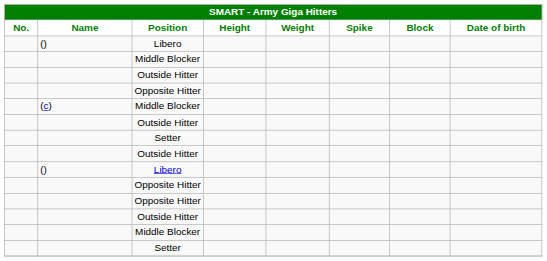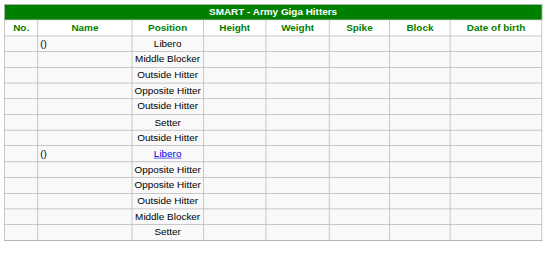 <table class="wikitable collapsible autocollapse"  style="text-align:center;">
 <tr>
 <th colspan="8" style= "background:green; color: White; text-align: center"><strong>SMART - Army Giga Hitters</strong></th>
 </tr>
 <tr>
 <th style="width:4em;background:white; color:green;">No.</th>
 <th style="width:14em;background:white; color:green;">Name</th>
 <th style="width:9em;background:white; color:green;">Position</th>
 <th style="width:8em;background:white; color:green;">Height</th>
 <th style="width:8em;background:white; color:green;">Weight</th>
 <th style="width:8em;background:white; color:green;">Spike</th>
 <th style="width:8em;background:white; color:green;">Block</th>
 <th style="width:14em;background:white; color:green;">Date of birth</th>
 </tr>
 <tr>
 <td></td>
 <td align=left>  ()</td>
 <td>Libero</td>
 <td></td>
 <td></td>
 <td></td>
 <td></td>
 <td align=right></td>
 </tr>
 <tr>
 <td></td>
 <td align=left> </td>
 <td>Middle Blocker</td>
 <td></td>
 <td></td>
 <td></td>
 <td></td>
 <td align=right></td>
 </tr>
 <tr>
 <td></td>
 <td align=left> </td>
 <td>Outside Hitter</td>
 <td></td>
 <td></td>
 <td></td>
 <td></td>
 <td align=right></td>
 </tr>
 <tr>
 <td></td>
 <td align=left> </td>
 <td>Opposite Hitter</td>
-<td></td>
-<td></td>
-<td></td>
-<td></td>
-<td align=right></td>
-</tr>
-<tr>
-<td></td>
-<td align=left>  (<a href='#'>c</a>)</td>
-<td>Middle Blocker</td>
 <td></td>
 <td></td>
 <td></td>
 <td></td>
 <td align=right></td>
 </tr>
 <tr>
 <td></td>
 <td align=left> </td>
 <td>Outside Hitter</td>
 <td></td>
 <td></td>
 <td></td>
 <td></td>
 <td align=right></td>
 </tr>
 <tr>
 <td></td>
 <td align=left> </td>
 <td>Setter</td>
 <td></td>
 <td></td>
 <td></td>
 <td></td>
 <td align=right></td>
 </tr>
 <tr>
 <td></td>
 <td align=left> </td>
 <td>Outside Hitter</td>
 <td></td>
 <td></td>
 <td></td>
 <td></td>
 <td align=right></td>
 </tr>
 <tr>
 <td></td>
 <td align=left>  ()</td>
 <td><a href='#'>Libero</a></td>
 <td></td>
 <td></td>
 <td></td>
 <td></td>
 <td align=right></td>
 </tr>
 <tr>
 <td></td>
 <td align=left> </td>
 <td>Opposite Hitter</td>
 <td></td>
 <td></td>
 <td></td>
 <td></td>
 <td align=right></td>
 </tr>
 <tr>
 <td></td>
 <td align=left> </td>
 <td>Opposite Hitter</td>
 <td></td>
 <td></td>
 <td></td>
 <td></td>
 <td align=right></td>
 </tr>
 <tr>
 <td></td>
 <td align=left> </td>
 <td>Outside Hitter</td>
 <td></td>
 <td></td>
 <td></td>
 <td></td>
 <td align=right></td>
 </tr>
 <tr>
 <td></td>
 <td align=left> </td>
 <td>Middle Blocker</td>
 <td></td>
 <td></td>
 <td></td>
 <td></td>
 <td align=right></td>
 </tr>
 <tr>
 <td></td>
 <td align=left> </td>
 <td>Setter</td>
 <td></td>
 <td></td>
 <td></td>
 <td></td>
 <td align=right></td>
 </tr>
 <tr>
 </tr>
 </table>
